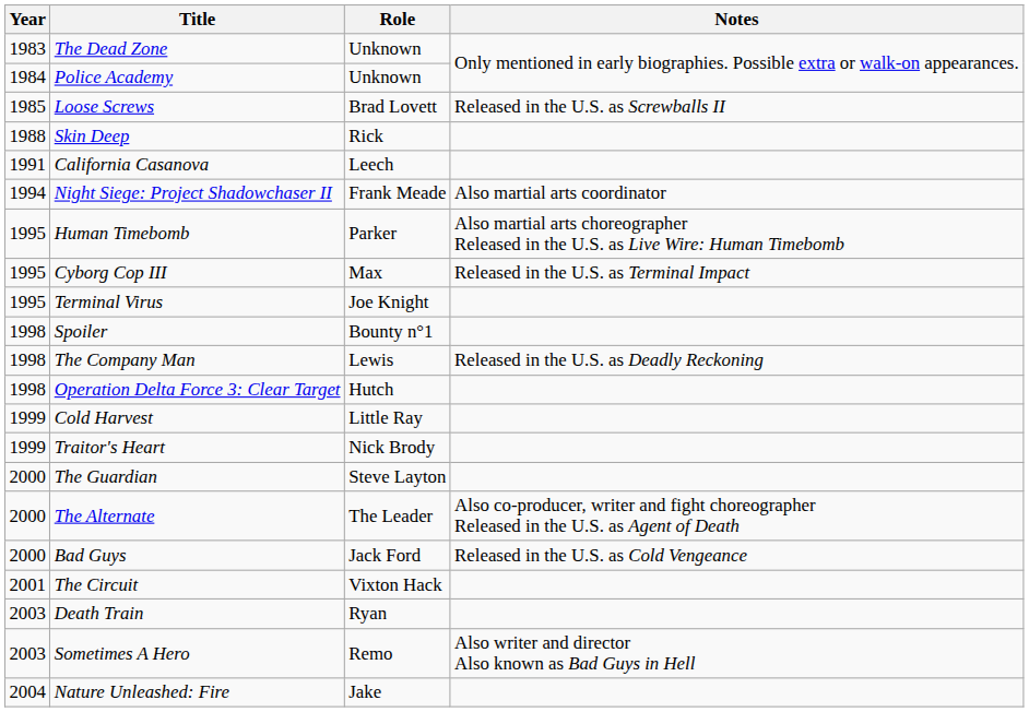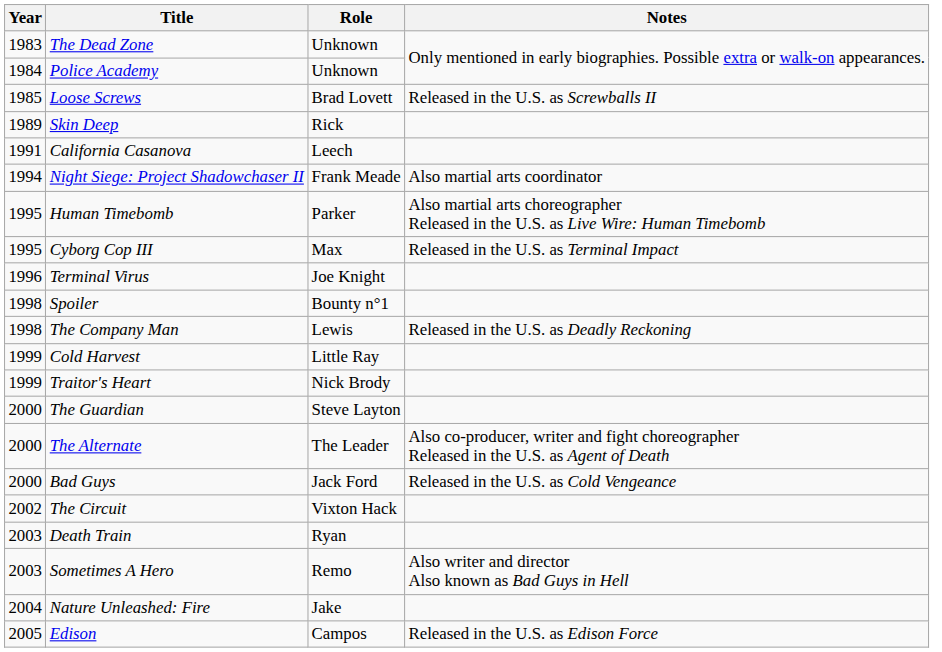 <table class="wikitable sortable">
 <tr>
 <th>Year</th>
 <th>Title</th>
 <th>Role</th>
 <th class="unsortable">Notes</th>
 </tr>
 <tr>
 <td>1983</td>
 <td><em><a href='#'>The Dead Zone</a></em></td>
 <td>Unknown</td>
 <td rowspan="2">Only mentioned in early biographies. Possible <a href='#'>extra</a> or <a href='#'>walk-on</a> appearances.</td>
 </tr>
 <tr>
 <td>1984</td>
 <td><em><a href='#'>Police Academy</a></em></td>
 <td>Unknown</td>
 </tr>
 <tr>
 <td>1985</td>
 <td><em><a href='#'>Loose Screws</a></em></td>
 <td>Brad Lovett</td>
 <td>Released in the U.S. as <em>Screwballs II</em></td>
 </tr>
 <tr>
-<td>1988</td>
+<td>1989</td>
 <td><em><a href='#'>Skin Deep</a></em></td>
 <td>Rick</td>
 <td></td>
 </tr>
 <tr>
 <td>1991</td>
 <td><em>California Casanova</em></td>
 <td>Leech</td>
 <td></td>
 </tr>
 <tr>
 <td>1994</td>
 <td><em><a href='#'>Night Siege: Project Shadowchaser II</a></em></td>
 <td>Frank Meade</td>
 <td>Also martial arts coordinator</td>
 </tr>
 <tr>
 <td>1995</td>
 <td><em>Human Timebomb</em></td>
 <td>Parker</td>
 <td>Also martial arts choreographer<br>Released in the U.S. as <em>Live Wire: Human Timebomb</em></td>
 </tr>
 <tr>
 <td>1995</td>
 <td><em>Cyborg Cop III</em></td>
 <td>Max</td>
 <td>Released in the U.S. as <em>Terminal Impact</em></td>
 </tr>
 <tr>
-<td>1995</td>
+<td>1996</td>
 <td><em>Terminal Virus</em></td>
 <td>Joe Knight</td>
 <td></td>
 </tr>
 <tr>
 <td>1998</td>
 <td><em>Spoiler</em></td>
 <td>Bounty n°1</td>
 <td></td>
 </tr>
 <tr>
 <td>1998</td>
 <td><em>The Company Man</em></td>
 <td>Lewis</td>
 <td>Released in the U.S. as <em>Deadly Reckoning</em></td>
-</tr>
-<tr>
-<td>1998</td>
-<td><em><a href='#'>Operation Delta Force 3: Clear Target</a></em></td>
-<td>Hutch</td>
-<td></td>
 </tr>
 <tr>
 <td>1999</td>
 <td><em>Cold Harvest</em></td>
 <td>Little Ray</td>
 <td></td>
 </tr>
 <tr>
 <td>1999</td>
 <td><em>Traitor's Heart</em></td>
 <td>Nick Brody</td>
 <td></td>
 </tr>
 <tr>
 <td>2000</td>
 <td><em>The Guardian</em></td>
 <td>Steve Layton</td>
 <td></td>
 </tr>
 <tr>
 <td>2000</td>
 <td><em><a href='#'>The Alternate</a></em></td>
 <td>The Leader</td>
 <td>Also co-producer, writer and fight choreographer<br>Released in the U.S. as <em>Agent of Death</em></td>
 </tr>
 <tr>
 <td>2000</td>
 <td><em>Bad Guys</em></td>
 <td>Jack Ford</td>
 <td>Released in the U.S. as <em>Cold Vengeance</em></td>
 </tr>
 <tr>
-<td>2001</td>
+<td>2002</td>
 <td><em>The Circuit</em></td>
 <td>Vixton Hack</td>
 <td></td>
 </tr>
 <tr>
 <td>2003</td>
 <td><em>Death Train</em></td>
 <td>Ryan</td>
 <td></td>
 </tr>
 <tr>
 <td>2003</td>
 <td><em>Sometimes A Hero</em></td>
 <td>Remo</td>
 <td>Also writer and director<br>Also known as <em>Bad Guys in Hell</em></td>
 </tr>
 <tr>
 <td>2004</td>
 <td><em>Nature Unleashed: Fire</em></td>
 <td>Jake</td>
 <td></td>
 </tr>
+<tr>
+<td>2005</td>
+<td><em><a href='#'>Edison</a></em></td>
+<td>Campos</td>
+<td>Released in the U.S. as <em>Edison Force</em></td>
+</tr>
 </table>
